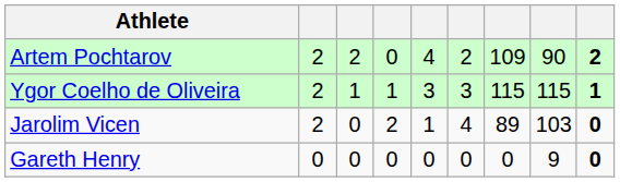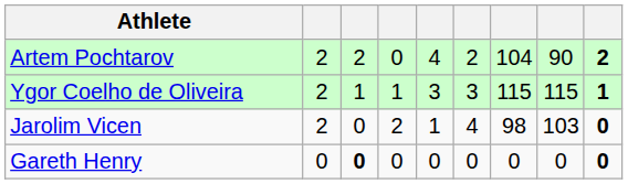 <table class=wikitable style="text-align:center">
 <tr>
 <th width=210>Athlete</th>
 <th width=20></th>
 <th width=20></th>
 <th width=20></th>
 <th width=20></th>
 <th width=20></th>
 <th width=20></th>
 <th width=20></th>
 <th width=20></th>
 </tr>
 <tr bgcolor=ccffcc>
 <td style="text-align:left"> <a href='#'>Artem Pochtarov</a></td>
 <td>2</td>
 <td>2</td>
 <td>0</td>
 <td>4</td>
 <td>2</td>
-<td>109</td>
+<td>104</td>
 <td>90</td>
 <td><strong>2</strong></td>
 </tr>
 <tr bgcolor=ccffcc>
 <td style="text-align:left"> <a href='#'>Ygor Coelho de Oliveira</a></td>
 <td>2</td>
 <td>1</td>
 <td>1</td>
 <td>3</td>
 <td>3</td>
 <td>115</td>
 <td>115</td>
 <td><strong>1</strong></td>
 </tr>
 <tr>
 <td style="text-align:left"> <a href='#'>Jarolim Vicen</a></td>
 <td>2</td>
 <td>0</td>
 <td>2</td>
 <td>1</td>
 <td>4</td>
-<td>89</td>
+<td>98</td>
 <td>103</td>
 <td><strong>0</strong></td>
 </tr>
 <tr>
 <td style="text-align:left"> <a href='#'>Gareth Henry</a></td>
 <td>0</td>
+<td><strong>0</strong></td>
 <td>0</td>
 <td>0</td>
 <td>0</td>
 <td>0</td>
 <td>0</td>
-<td>9</td>
 <td><strong>0</strong></td>
 </tr>
 </table>
